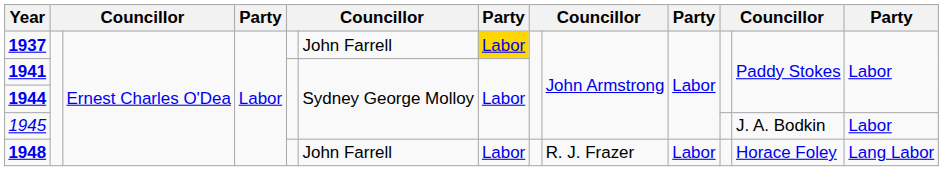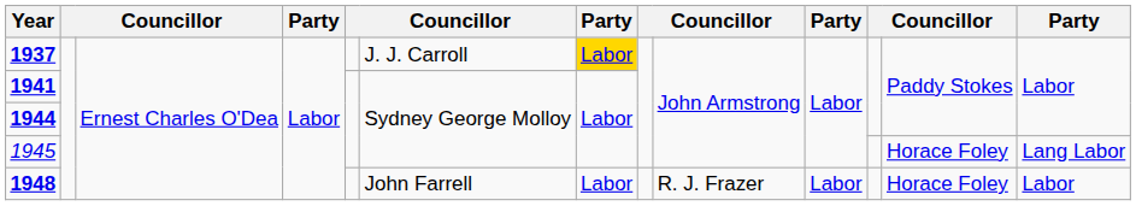 <table class="wikitable">
 <tr>
 <th>Year</th>
 <th colspan="2">Councillor</th>
 <th>Party</th>
 <th colspan="2">Councillor</th>
 <th>Party</th>
 <th colspan="2">Councillor</th>
 <th>Party</th>
 <th colspan="2">Councillor</th>
 <th>Party</th>
 </tr>
 <tr>
 <td><strong><a href='#'>1937</a></strong></td>
 <td rowspan="5" width="1px" > </td>
 <td rowspan="5"><a href='#'>Ernest Charles O'Dea</a></td>
 <td rowspan="5"><a href='#'>Labor</a></td>
 <td rowspan="1" width="1px" > </td>
-<td rowspan="1">John Farrell</td>
+<td rowspan="1">J. J. Carroll</td>
 <td rowspan="1" style="background: gold;"><a href='#'>Labor</a></td>
 <td rowspan="4" width="1px" > </td>
 <td rowspan="4"><a href='#'>John Armstrong</a></td>
 <td rowspan="4"><a href='#'>Labor</a></td>
 <td rowspan="3" width="1px" > </td>
 <td rowspan="3"><a href='#'>Paddy Stokes</a></td>
 <td rowspan="3"><a href='#'>Labor</a></td>
 </tr>
 <tr>
 <td><strong><a href='#'>1941</a></strong></td>
 <td rowspan="3" width="1px" > </td>
 <td rowspan="3">Sydney George Molloy</td>
 <td rowspan="3"><a href='#'>Labor</a></td>
 </tr>
 <tr>
 <td><strong><a href='#'>1944</a></strong></td>
 </tr>
 <tr>
 <td><em><a href='#'>1945</a></em></td>
 <td rowspan="1" width="1px" > </td>
-<td rowspan="1">J. A. Bodkin</td>
-<td rowspan="1"><a href='#'>Labor</a></td>
+<td rowspan="1"><a href='#'>Horace Foley</a></td>
+<td rowspan="1"><a href='#'>Lang Labor</a></td>
 </tr>
 <tr>
 <td><strong><a href='#'>1948</a></strong></td>
 <td rowspan="1" width="1px" > </td>
 <td rowspan="1">John Farrell</td>
 <td rowspan="1"><a href='#'>Labor</a></td>
 <td rowspan="1" width="1px" > </td>
 <td rowspan="1">R. J. Frazer</td>
 <td rowspan="1"><a href='#'>Labor</a></td>
 <td rowspan="1" width="1px" > </td>
 <td rowspan="1"><a href='#'>Horace Foley</a></td>
-<td rowspan="1"><a href='#'>Lang Labor</a></td>
+<td rowspan="1"><a href='#'>Labor</a></td>
 </tr>
 </table>
